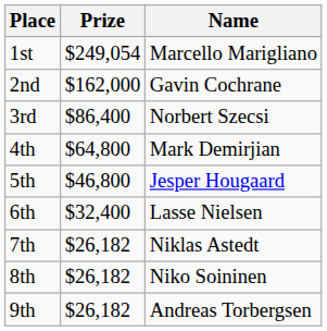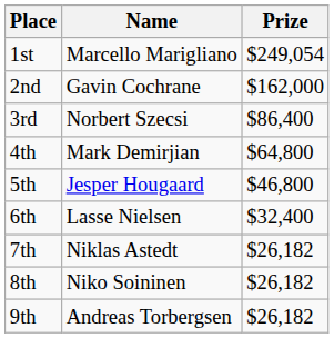 <table class="wikitable">
 <tr>
 <th>Place</th>
+<th>Name</th>
 <th>Prize</th>
-<th>Name</th>
 </tr>
 <tr>
 <td>1st</td>
+<td> Marcello Marigliano</td>
 <td>$249,054</td>
-<td> Marcello Marigliano</td>
 </tr>
 <tr>
 <td>2nd</td>
+<td> Gavin Cochrane</td>
 <td>$162,000</td>
-<td> Gavin Cochrane</td>
 </tr>
 <tr>
 <td>3rd</td>
+<td> Norbert Szecsi</td>
 <td>$86,400</td>
-<td> Norbert Szecsi</td>
 </tr>
 <tr>
 <td>4th</td>
+<td> Mark Demirjian</td>
 <td>$64,800</td>
-<td> Mark Demirjian</td>
 </tr>
 <tr>
 <td>5th</td>
+<td> <a href='#'>Jesper Hougaard</a></td>
 <td>$46,800</td>
-<td> <a href='#'>Jesper Hougaard</a></td>
 </tr>
 <tr>
 <td>6th</td>
+<td> Lasse Nielsen</td>
 <td>$32,400</td>
-<td> Lasse Nielsen</td>
 </tr>
 <tr>
 <td>7th</td>
+<td> Niklas Astedt</td>
 <td>$26,182</td>
-<td> Niklas Astedt</td>
 </tr>
 <tr>
 <td>8th</td>
+<td> Niko Soininen</td>
 <td>$26,182</td>
-<td> Niko Soininen</td>
 </tr>
 <tr>
 <td>9th</td>
+<td> Andreas Torbergsen</td>
 <td>$26,182</td>
-<td> Andreas Torbergsen</td>
 </tr>
 </table>
